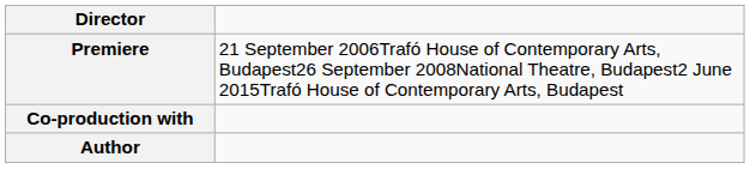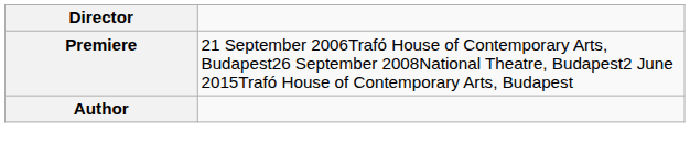 <table class="wikitable" style="width:650px; ">
 <tr>
 <th align="left" valign="top">Director</th>
 <td align="left" valign="top"></td>
 </tr>
 <tr>
 <th align="left" valign="top">Premiere</th>
 <td align="left" valign="top">21 September 2006Trafó House of Contemporary Arts, Budapest26 September 2008National Theatre, Budapest2 June 2015Trafó House of Contemporary Arts, Budapest</td>
 </tr>
 <tr>
-<th align="left" valign="top">Co-production with</th>
-<td align="left" valign="top"></td>
-</tr>
-<tr>
 <th align="left" valign="top" style="width:180px;">Author</th>
 <td align="left" valign="top" style="width:470px;"></td>
 </tr>
 </table>
